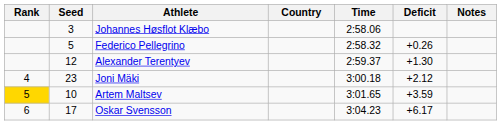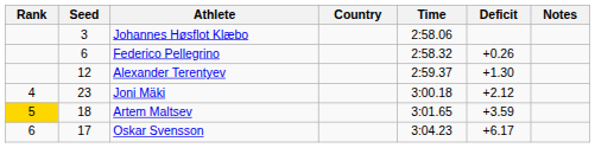 <table class="wikitable sortable" style="text-align:center" width=60%>
 <tr>
 <th>Rank</th>
 <th>Seed</th>
 <th>Athlete</th>
 <th>Country</th>
 <th>Time</th>
 <th>Deficit</th>
 <th>Notes</th>
 </tr>
 <tr>
 <td></td>
 <td>3</td>
 <td align=left><a href='#'>Johannes Høsflot Klæbo</a></td>
 <td align=left></td>
 <td>2:58.06</td>
 <td></td>
 <td></td>
 </tr>
 <tr>
 <td></td>
-<td>5</td>
+<td>6</td>
 <td align=left><a href='#'>Federico Pellegrino</a></td>
 <td align=left></td>
 <td>2:58.32</td>
 <td>+0.26</td>
 <td></td>
 </tr>
 <tr>
 <td></td>
 <td>12</td>
 <td align=left><a href='#'>Alexander Terentyev</a></td>
 <td align=left></td>
 <td>2:59.37</td>
 <td>+1.30</td>
 <td></td>
 </tr>
 <tr>
 <td>4</td>
 <td>23</td>
 <td align=left><a href='#'>Joni Mäki</a></td>
 <td align=left></td>
 <td>3:00.18</td>
 <td>+2.12</td>
 <td></td>
 </tr>
 <tr>
 <td style="background: gold;">5</td>
-<td>10</td>
+<td>18</td>
 <td align=left><a href='#'>Artem Maltsev</a></td>
 <td align=left></td>
 <td>3:01.65</td>
 <td>+3.59</td>
 <td></td>
 </tr>
 <tr>
 <td>6</td>
 <td>17</td>
 <td align=left><a href='#'>Oskar Svensson</a></td>
 <td align=left></td>
 <td>3:04.23</td>
 <td>+6.17</td>
 <td></td>
 </tr>
 </table>
